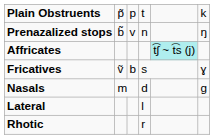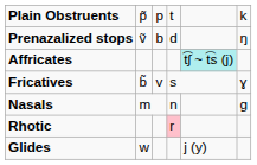 <table class="wikitable">
 <tr>
 <td><strong>Plain Obstruents</strong></td>
 <td>p̃</td>
 <td>p</td>
 <td>t</td>
 <td></td>
 <td>k</td>
 </tr>
 <tr>
 <td><strong>Prenazalized stops</strong></td>
-<td>b̃</td>
-<td>v</td>
-<td>n</td>
+<td>ṽ</td>
+<td>b</td>
+<td>d</td>
 <td></td>
 <td>ŋ</td>
 </tr>
 <tr>
 <td><strong>Affricates</strong></td>
 <td></td>
 <td></td>
 <td></td>
 <td style="background: paleturquoise;">t͡ʃ ~ t͡s (j)</td>
 <td></td>
 </tr>
 <tr>
 <td><strong>Fricatives</strong></td>
-<td>ṽ</td>
-<td>b</td>
+<td>b̃</td>
+<td>v</td>
 <td colspan="2">s</td>
 <td>ɣ</td>
 </tr>
 <tr>
 <td><strong>Nasals</strong></td>
 <td colspan="2">m</td>
-<td>d</td>
+<td>n</td>
 <td></td>
 <td>ɡ</td>
-</tr>
-<tr>
-<td><strong>Lateral</strong></td>
-<td></td>
-<td></td>
-<td>l</td>
-<td></td>
-<td></td>
 </tr>
 <tr>
 <td><strong>Rhotic</strong></td>
 <td></td>
 <td></td>
-<td>r</td>
+<td style="background: pink;">r</td>
 <td></td>
 <td></td>
 </tr>
+<tr>
+<td><strong>Glides</strong></td>
+<td>w</td>
+<td></td>
+<td></td>
+<td>j (y)</td>
+<td></td>
+</tr>
 </table>
